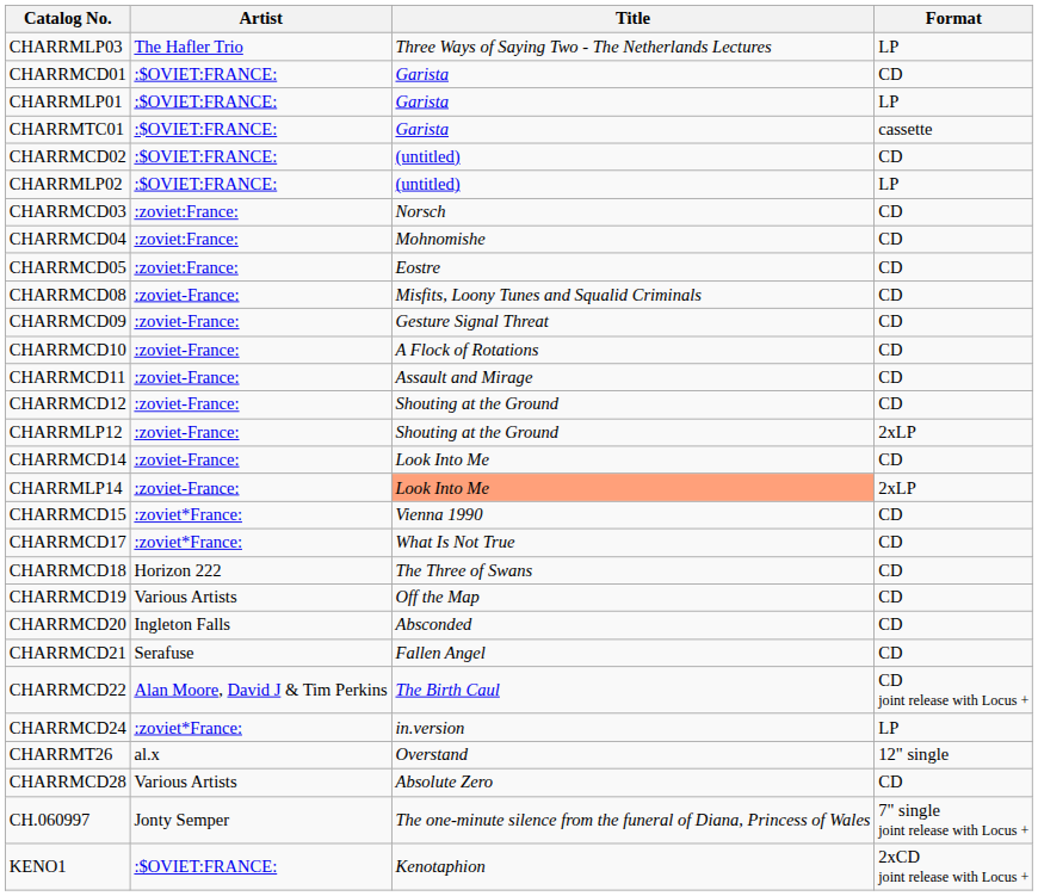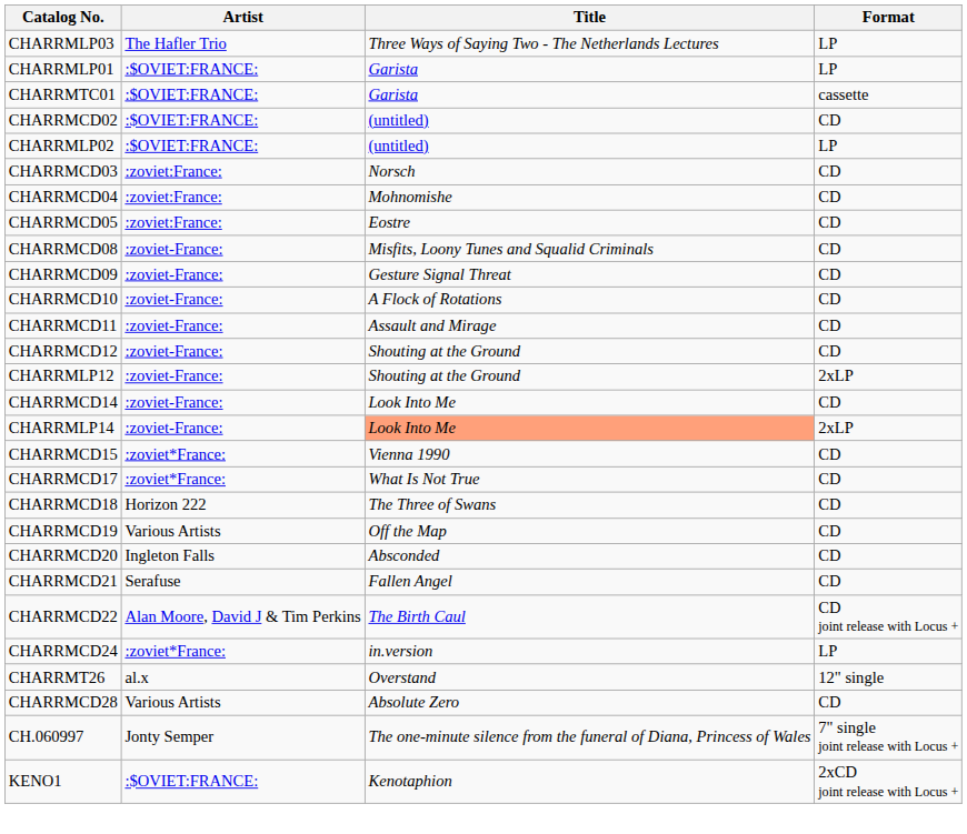 <table class="wikitable">
 <tr>
 <th>Catalog No.</th>
 <th>Artist</th>
 <th>Title</th>
 <th>Format</th>
 </tr>
 <tr>
 <td>CHARRMLP03</td>
 <td><a href='#'>The Hafler Trio</a></td>
 <td><em>Three Ways of Saying Two - The Netherlands Lectures</em></td>
 <td>LP</td>
-</tr>
-<tr>
-<td>CHARRMCD01</td>
-<td><a href='#'>:$OVIET:FRANCE:</a></td>
-<td><em><a href='#'>Garista</a></em></td>
-<td>CD</td>
 </tr>
 <tr>
 <td>CHARRMLP01</td>
 <td><a href='#'>:$OVIET:FRANCE:</a></td>
 <td><em><a href='#'>Garista</a></em></td>
 <td>LP</td>
 </tr>
 <tr>
 <td>CHARRMTC01</td>
 <td><a href='#'>:$OVIET:FRANCE:</a></td>
 <td><em><a href='#'>Garista</a></em></td>
 <td>cassette</td>
 </tr>
 <tr>
 <td>CHARRMCD02</td>
 <td><a href='#'>:$OVIET:FRANCE:</a></td>
 <td><a href='#'>(untitled)</a></td>
 <td>CD</td>
 </tr>
 <tr>
 <td>CHARRMLP02</td>
 <td><a href='#'>:$OVIET:FRANCE:</a></td>
 <td><a href='#'>(untitled)</a></td>
 <td>LP</td>
 </tr>
 <tr>
 <td>CHARRMCD03</td>
 <td><a href='#'>:zoviet:France:</a></td>
 <td><em>Norsch</em></td>
 <td>CD</td>
 </tr>
 <tr>
 <td>CHARRMCD04</td>
 <td><a href='#'>:zoviet:France:</a></td>
 <td><em>Mohnomishe</em></td>
 <td>CD</td>
 </tr>
 <tr>
 <td>CHARRMCD05</td>
 <td><a href='#'>:zoviet:France:</a></td>
 <td><em>Eostre</em></td>
 <td>CD</td>
 </tr>
 <tr>
 <td>CHARRMCD08</td>
 <td><a href='#'>:zoviet-France:</a></td>
 <td><em>Misfits, Loony Tunes and Squalid Criminals</em></td>
 <td>CD</td>
 </tr>
 <tr>
 <td>CHARRMCD09</td>
 <td><a href='#'>:zoviet-France:</a></td>
 <td><em>Gesture Signal Threat</em></td>
 <td>CD</td>
 </tr>
 <tr>
 <td>CHARRMCD10</td>
 <td><a href='#'>:zoviet-France:</a></td>
 <td><em>A Flock of Rotations</em></td>
 <td>CD</td>
 </tr>
 <tr>
 <td>CHARRMCD11</td>
 <td><a href='#'>:zoviet-France:</a></td>
 <td><em>Assault and Mirage</em></td>
 <td>CD</td>
 </tr>
 <tr>
 <td>CHARRMCD12</td>
 <td><a href='#'>:zoviet-France:</a></td>
 <td><em>Shouting at the Ground</em></td>
 <td>CD</td>
 </tr>
 <tr>
 <td>CHARRMLP12</td>
 <td><a href='#'>:zoviet-France:</a></td>
 <td><em>Shouting at the Ground</em></td>
 <td>2xLP</td>
 </tr>
 <tr>
 <td>CHARRMCD14</td>
 <td><a href='#'>:zoviet-France:</a></td>
 <td><em>Look Into Me</em></td>
 <td>CD</td>
 </tr>
 <tr>
 <td>CHARRMLP14</td>
 <td><a href='#'>:zoviet-France:</a></td>
 <td style="background: lightsalmon;"><em>Look Into Me</em></td>
 <td>2xLP</td>
 </tr>
 <tr>
 <td>CHARRMCD15</td>
 <td><a href='#'>:zoviet*France:</a></td>
 <td><em>Vienna 1990</em></td>
 <td>CD</td>
 </tr>
 <tr>
 <td>CHARRMCD17</td>
 <td><a href='#'>:zoviet*France:</a></td>
 <td><em>What Is Not True</em></td>
 <td>CD</td>
 </tr>
 <tr>
 <td>CHARRMCD18</td>
 <td>Horizon 222</td>
 <td><em>The Three of Swans</em></td>
 <td>CD</td>
 </tr>
 <tr>
 <td>CHARRMCD19</td>
 <td>Various Artists</td>
 <td><em>Off the Map</em></td>
 <td>CD</td>
 </tr>
 <tr>
 <td>CHARRMCD20</td>
 <td>Ingleton Falls</td>
 <td><em>Absconded</em></td>
 <td>CD</td>
 </tr>
 <tr>
 <td>CHARRMCD21</td>
 <td>Serafuse</td>
 <td><em>Fallen Angel</em></td>
 <td>CD</td>
 </tr>
 <tr>
 <td>CHARRMCD22</td>
 <td><a href='#'>Alan Moore</a>, <a href='#'>David J</a> & Tim Perkins</td>
 <td><em><a href='#'>The Birth Caul</a></em></td>
 <td>CD<br><small>joint release with Locus +</small></td>
 </tr>
 <tr>
 <td>CHARRMCD24</td>
 <td><a href='#'>:zoviet*France:</a></td>
 <td><em>in.version</em></td>
 <td>LP</td>
 </tr>
 <tr>
 <td>CHARRMT26</td>
 <td>al.x</td>
 <td><em>Overstand</em></td>
 <td>12" single</td>
 </tr>
 <tr>
 <td>CHARRMCD28</td>
 <td>Various Artists</td>
 <td><em>Absolute Zero</em></td>
 <td>CD</td>
 </tr>
 <tr>
 <td>CH.060997</td>
 <td>Jonty Semper</td>
 <td><em>The one-minute silence from the funeral of Diana, Princess of Wales</em></td>
 <td>7" single<br><small>joint release with Locus +</small></td>
 </tr>
 <tr>
 <td>KENO1</td>
 <td><a href='#'>:$OVIET:FRANCE:</a></td>
 <td><em>Kenotaphion</em></td>
 <td>2xCD<br><small>joint release with Locus +</small></td>
 </tr>
 </table>
